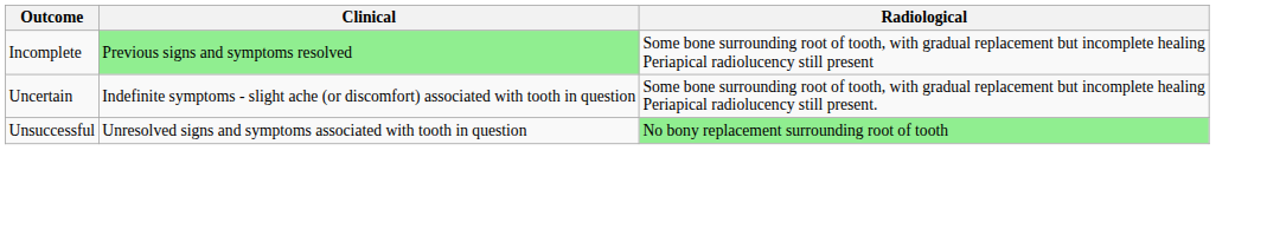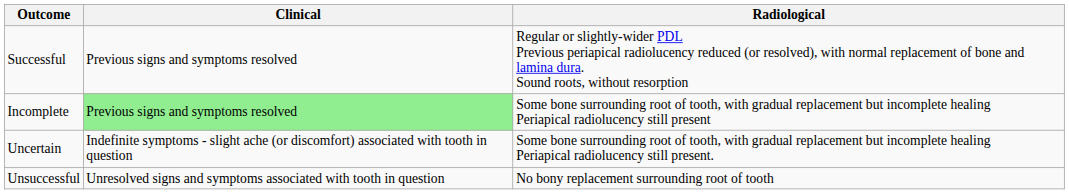 <table class="wikitable">
 <tr>
 <th>Outcome</th>
 <th>Clinical</th>
 <th>Radiological</th>
+</tr>
+<tr>
+<td>Successful</td>
+<td>Previous signs and symptoms resolved</td>
+<td>Regular or slightly-wider <a href='#'>PDL</a><br>Previous periapical radiolucency reduced (or resolved), with normal replacement of bone and <a href='#'>lamina dura</a>.<br>Sound roots, without resorption</td>
 </tr>
 <tr>
 <td>Incomplete</td>
 <td style="background: lightgreen;">Previous signs and symptoms resolved</td>
 <td>Some bone surrounding root of tooth, with gradual replacement but incomplete healing<br>Periapical radiolucency still present</td>
 </tr>
 <tr>
 <td>Uncertain</td>
 <td>Indefinite symptoms - slight ache (or discomfort) associated with tooth in question</td>
 <td>Some bone surrounding root of tooth, with gradual replacement but incomplete healing<br>Periapical radiolucency still present.</td>
 </tr>
 <tr>
 <td>Unsuccessful</td>
 <td>Unresolved signs and symptoms associated with tooth in question</td>
-<td style="background: lightgreen;">No bony replacement surrounding root of tooth</td>
+<td>No bony replacement surrounding root of tooth</td>
 </tr>
 </table>
